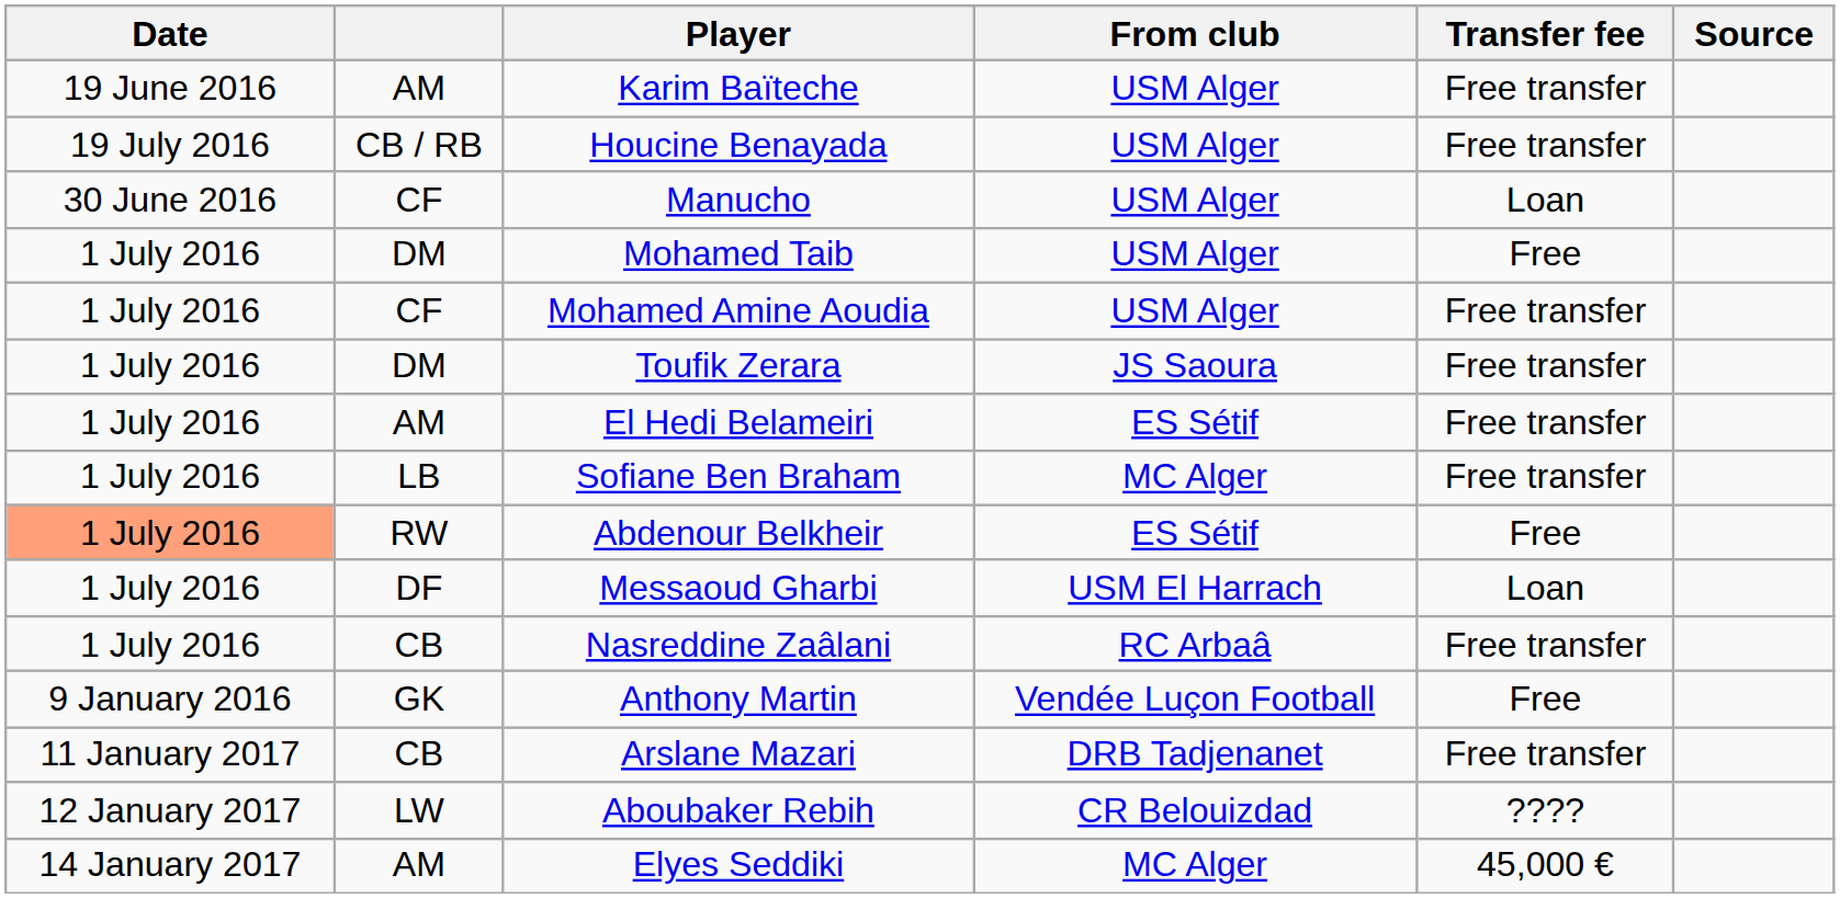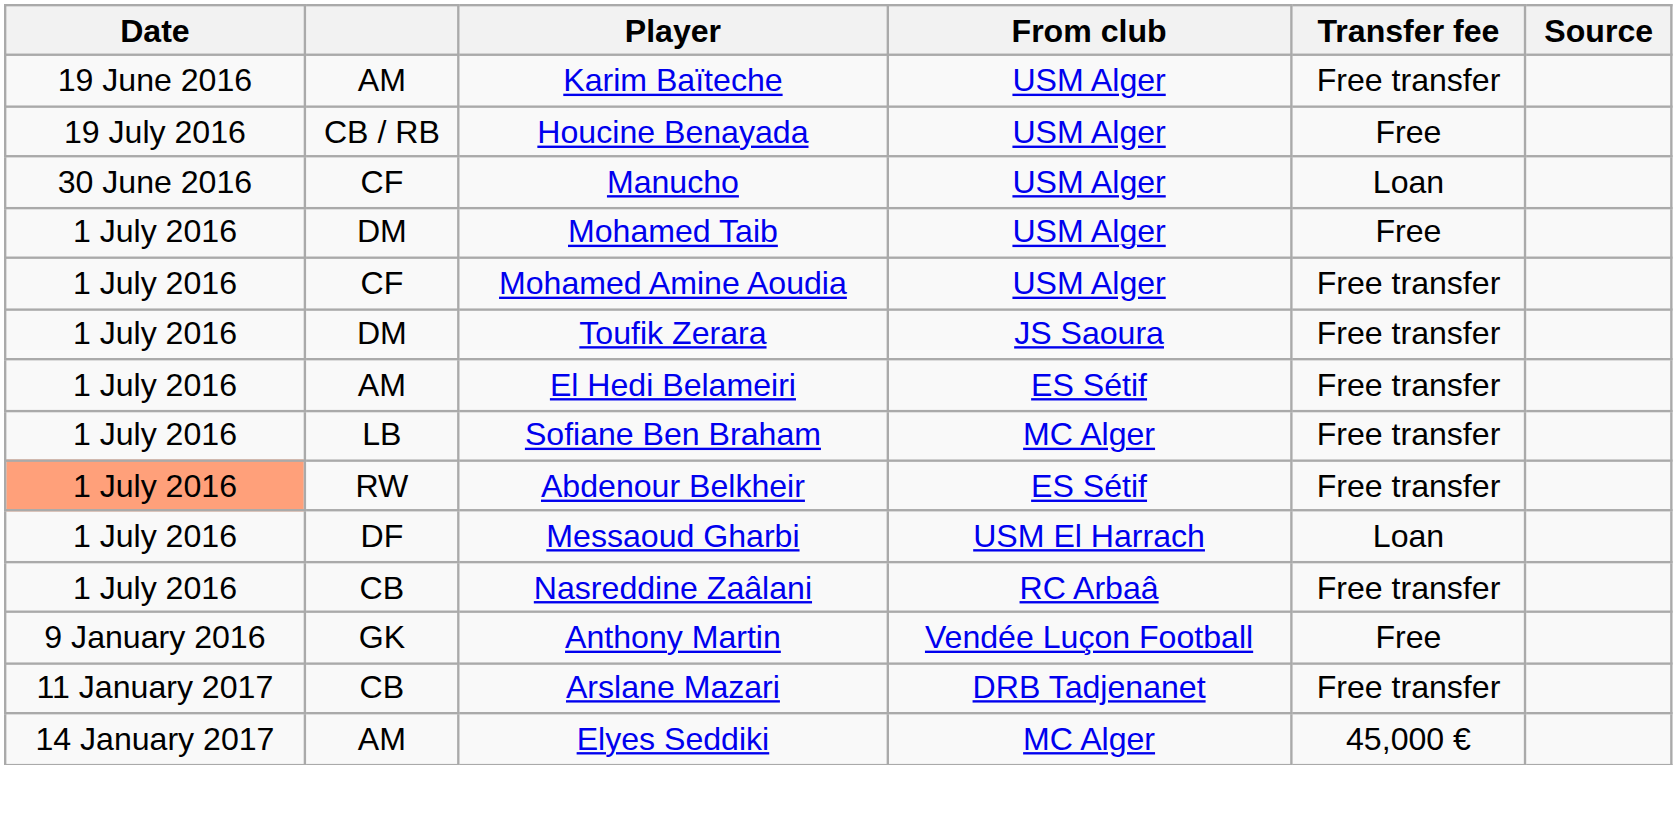 <table class="wikitable sortable" style="width:80%; text-align:center; font-size:85%; text-align:centre;">
 <tr>
 <th>Date</th>
 <th></th>
 <th>Player</th>
 <th>From club</th>
 <th>Transfer fee</th>
 <th>Source</th>
 </tr>
 <tr>
 <td>19 June 2016</td>
 <td>AM</td>
 <td> <a href='#'>Karim Baïteche</a></td>
 <td><a href='#'>USM Alger</a></td>
 <td>Free transfer</td>
 <td></td>
 </tr>
 <tr>
 <td>19 July 2016</td>
 <td>CB / RB</td>
 <td> <a href='#'>Houcine Benayada</a></td>
 <td><a href='#'>USM Alger</a></td>
-<td>Free transfer</td>
+<td>Free</td>
 <td></td>
 </tr>
 <tr>
 <td>30 June 2016</td>
 <td>CF</td>
 <td> <a href='#'>Manucho</a></td>
 <td><a href='#'>USM Alger</a></td>
 <td>Loan</td>
 <td></td>
 </tr>
 <tr>
 <td>1 July 2016</td>
 <td>DM</td>
 <td> <a href='#'>Mohamed Taib</a></td>
 <td><a href='#'>USM Alger</a></td>
 <td>Free</td>
 <td></td>
 </tr>
 <tr>
 <td>1 July 2016</td>
 <td>CF</td>
 <td> <a href='#'>Mohamed Amine Aoudia</a></td>
 <td><a href='#'>USM Alger</a></td>
 <td>Free transfer</td>
 <td></td>
 </tr>
 <tr>
 <td>1 July 2016</td>
 <td>DM</td>
 <td> <a href='#'>Toufik Zerara</a></td>
 <td><a href='#'>JS Saoura</a></td>
 <td>Free transfer</td>
 <td></td>
 </tr>
 <tr>
 <td>1 July 2016</td>
 <td>AM</td>
 <td> <a href='#'>El Hedi Belameiri</a></td>
 <td><a href='#'>ES Sétif</a></td>
 <td>Free transfer</td>
 <td></td>
 </tr>
 <tr>
 <td>1 July 2016</td>
 <td>LB</td>
 <td> <a href='#'>Sofiane Ben Braham</a></td>
 <td><a href='#'>MC Alger</a></td>
 <td>Free transfer</td>
 <td></td>
 </tr>
 <tr>
 <td style="background: lightsalmon;">1 July 2016</td>
 <td>RW</td>
 <td> <a href='#'>Abdenour Belkheir</a></td>
 <td><a href='#'>ES Sétif</a></td>
-<td>Free</td>
+<td>Free transfer</td>
 <td></td>
 </tr>
 <tr>
 <td>1 July 2016</td>
 <td>DF</td>
 <td> <a href='#'>Messaoud Gharbi</a></td>
 <td><a href='#'>USM El Harrach</a></td>
 <td>Loan</td>
 <td></td>
 </tr>
 <tr>
 <td>1 July 2016</td>
 <td>CB</td>
 <td> <a href='#'>Nasreddine Zaâlani</a></td>
 <td><a href='#'>RC Arbaâ</a></td>
 <td>Free transfer</td>
 <td></td>
 </tr>
 <tr>
 <td>9 January 2016</td>
 <td>GK</td>
 <td> <a href='#'>Anthony Martin</a></td>
 <td> <a href='#'>Vendée Luçon Football</a></td>
 <td>Free</td>
 <td></td>
 </tr>
 <tr>
 <td>11 January 2017</td>
 <td>CB</td>
 <td> <a href='#'>Arslane Mazari</a></td>
 <td><a href='#'>DRB Tadjenanet</a></td>
 <td>Free transfer</td>
 <td></td>
 </tr>
 <tr>
-<td>12 January 2017</td>
-<td>LW</td>
-<td> <a href='#'>Aboubaker Rebih</a></td>
-<td><a href='#'>CR Belouizdad</a></td>
-<td>????</td>
-<td></td>
-</tr>
-<tr>
 <td>14 January 2017</td>
 <td>AM</td>
 <td> <a href='#'>Elyes Seddiki</a></td>
 <td><a href='#'>MC Alger</a></td>
 <td>45,000 €</td>
 <td></td>
 </tr>
 </table>
